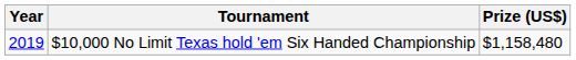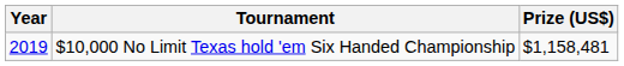 <table class="wikitable">
 <tr>
 <th>Year</th>
 <th>Tournament</th>
 <th>Prize (US$)</th>
 </tr>
 <tr>
 <td><a href='#'>2019</a></td>
 <td>$10,000 No Limit <a href='#'>Texas hold 'em</a> Six Handed Championship</td>
-<td>$1,158,480</td>
+<td>$1,158,481</td>
 </tr>
 </table>
